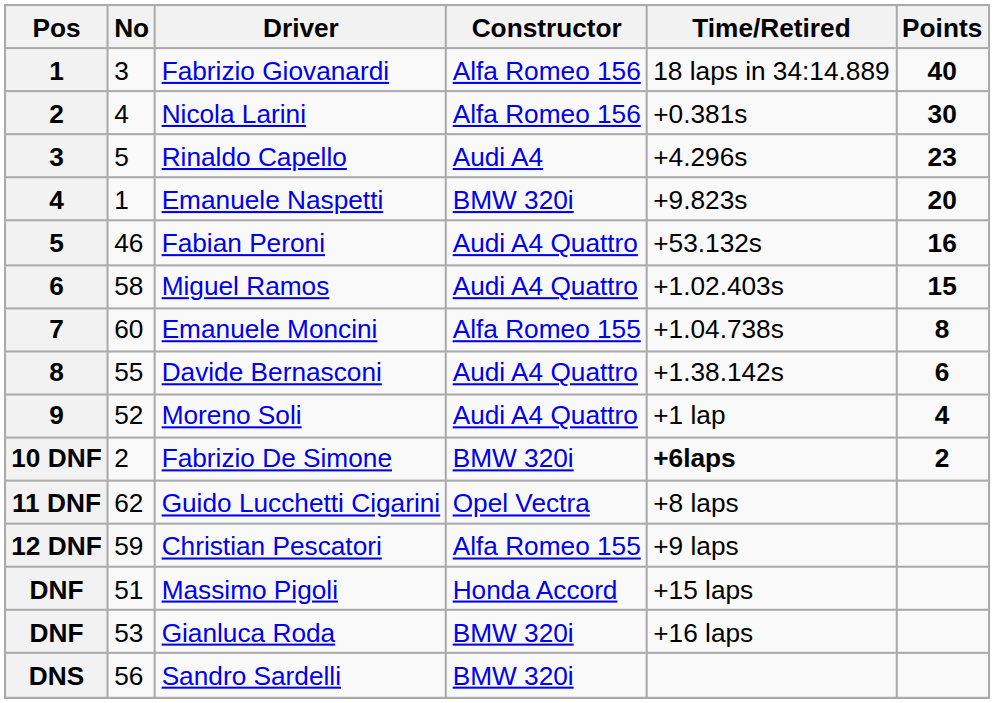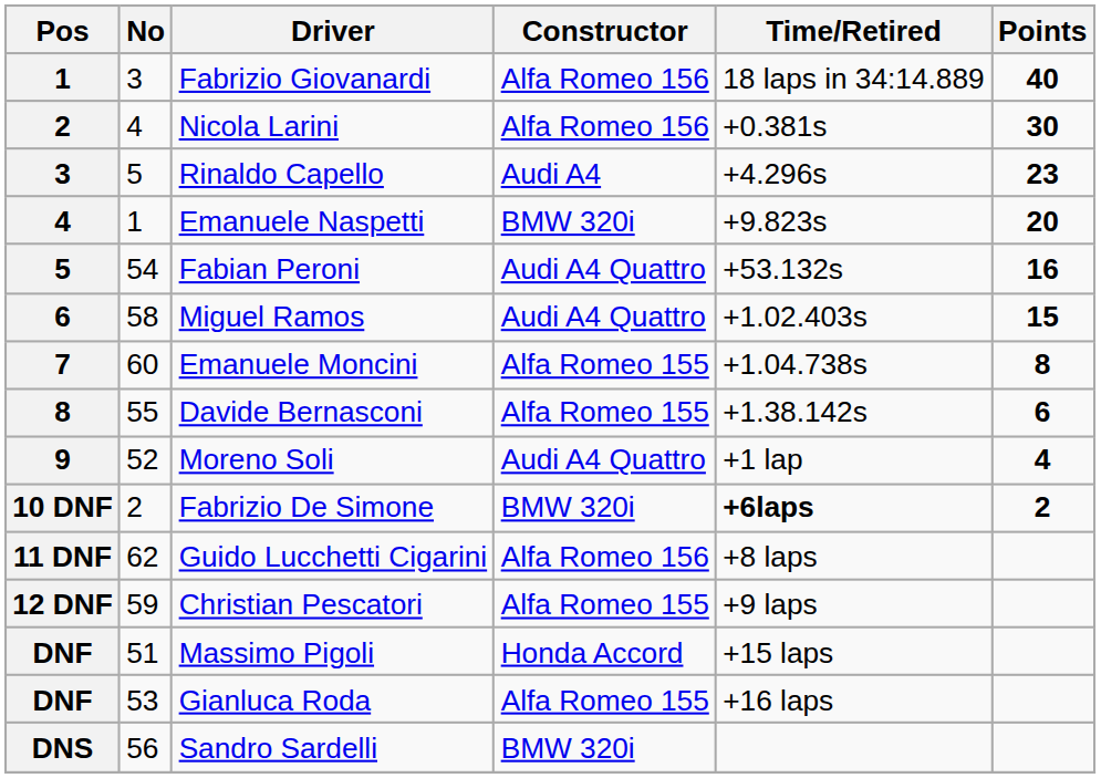 <table class="wikitable" style="font-size: 80%;">
 <tr>
 <th>Pos</th>
 <th>No</th>
 <th>Driver</th>
 <th>Constructor</th>
 <th>Time/Retired</th>
 <th>Points</th>
 </tr>
 <tr>
 <th>1</th>
 <td>3</td>
 <td> <a href='#'>Fabrizio Giovanardi</a></td>
 <td><a href='#'>Alfa Romeo 156</a></td>
 <td>18 laps in 34:14.889</td>
 <td align=center><strong>40</strong></td>
 </tr>
 <tr>
 <th>2</th>
 <td>4</td>
 <td> <a href='#'>Nicola Larini</a></td>
 <td><a href='#'>Alfa Romeo 156</a></td>
 <td>+0.381s</td>
 <td align=center><strong>30</strong></td>
 </tr>
 <tr>
 <th>3</th>
 <td>5</td>
 <td> <a href='#'>Rinaldo Capello</a></td>
 <td><a href='#'>Audi A4</a></td>
 <td>+4.296s</td>
 <td align=center><strong>23</strong></td>
 </tr>
 <tr>
 <th>4</th>
 <td>1</td>
 <td> <a href='#'>Emanuele Naspetti</a></td>
 <td><a href='#'>BMW 320i</a></td>
 <td>+9.823s</td>
 <td align=center><strong>20</strong></td>
 </tr>
 <tr>
 <th>5</th>
-<td>46</td>
+<td>54</td>
 <td> <a href='#'>Fabian Peroni</a></td>
 <td><a href='#'>Audi A4 Quattro</a></td>
 <td>+53.132s</td>
 <td align=center><strong>16</strong></td>
 </tr>
 <tr>
 <th>6</th>
 <td>58</td>
 <td> <a href='#'>Miguel Ramos</a></td>
 <td><a href='#'>Audi A4 Quattro</a></td>
 <td>+1.02.403s</td>
 <td align=center><strong>15</strong></td>
 </tr>
 <tr>
 <th>7</th>
 <td>60</td>
 <td> <a href='#'>Emanuele Moncini</a></td>
 <td><a href='#'>Alfa Romeo 155</a></td>
 <td>+1.04.738s</td>
 <td align=center><strong>8</strong></td>
 </tr>
 <tr>
 <th>8</th>
 <td>55</td>
 <td> <a href='#'>Davide Bernasconi</a></td>
-<td><a href='#'>Audi A4 Quattro</a></td>
+<td><a href='#'>Alfa Romeo 155</a></td>
 <td>+1.38.142s</td>
 <td align=center><strong>6</strong></td>
 </tr>
 <tr>
 <th>9</th>
 <td>52</td>
 <td> <a href='#'>Moreno Soli</a></td>
 <td><a href='#'>Audi A4 Quattro</a></td>
 <td>+1 lap</td>
 <td align=center><strong>4</strong></td>
 </tr>
 <tr>
 <th>10 DNF</th>
 <td>2</td>
 <td> <a href='#'>Fabrizio De Simone</a></td>
 <td><a href='#'>BMW 320i</a></td>
 <td><strong>+6laps</strong></td>
 <td align=center><strong>2</strong></td>
 </tr>
 <tr>
 <th>11 DNF</th>
 <td>62</td>
 <td> <a href='#'>Guido Lucchetti Cigarini</a></td>
-<td><a href='#'>Opel Vectra</a></td>
+<td><a href='#'>Alfa Romeo 156</a></td>
 <td>+8 laps</td>
 <td></td>
 </tr>
 <tr>
 <th>12 DNF</th>
 <td>59</td>
 <td> <a href='#'>Christian Pescatori</a></td>
 <td><a href='#'>Alfa Romeo 155</a></td>
 <td>+9 laps</td>
 <td></td>
 </tr>
 <tr>
 <th>DNF</th>
 <td>51</td>
 <td> <a href='#'>Massimo Pigoli</a></td>
 <td><a href='#'>Honda Accord</a></td>
 <td>+15 laps</td>
 <td></td>
 </tr>
 <tr>
 <th>DNF</th>
 <td>53</td>
 <td> <a href='#'>Gianluca Roda</a></td>
-<td><a href='#'>BMW 320i</a></td>
+<td><a href='#'>Alfa Romeo 155</a></td>
 <td>+16 laps</td>
 <td></td>
 </tr>
 <tr>
 <th>DNS</th>
 <td>56</td>
 <td> <a href='#'>Sandro Sardelli</a></td>
 <td><a href='#'>BMW 320i</a></td>
 <td></td>
 <td></td>
 </tr>
 <tr>
 </tr>
 </table>
